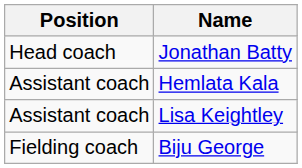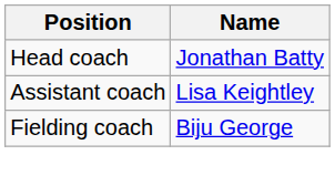 <table class="wikitable">
 <tr>
 <th>Position</th>
 <th>Name</th>
 </tr>
 <tr>
 <td>Head coach</td>
 <td><a href='#'>Jonathan Batty</a></td>
 </tr>
 <tr>
 <td>Assistant coach</td>
-<td><a href='#'>Hemlata Kala</a></td>
-</tr>
-<tr>
-<td>Assistant coach</td>
 <td><a href='#'>Lisa Keightley</a></td>
 </tr>
 <tr>
 <td>Fielding coach</td>
 <td><a href='#'>Biju George</a></td>
 </tr>
 </table>
